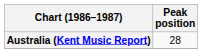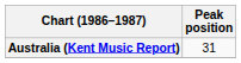 <table class="wikitable sortable plainrowheaders" style="text-align:center">
 <tr>
 <th scope="col">Chart (1986–1987)</th>
 <th scope="col">Peak<br>position</th>
 </tr>
 <tr>
 <th scope="row">Australia (<a href='#'>Kent Music Report</a>)</th>
-<td align="center">28</td>
+<td align="center">31</td>
 </tr>
 <tr>
 </tr>
 </table>
